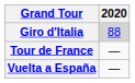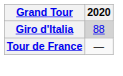 <table class="wikitable plainrowheaders">
 <tr>
 <th scope="col"><a href='#'>Grand Tour</a></th>
 <th scope="col">2020</th>
 </tr>
 <tr style="text-align:center;">
 <th scope="row"> <a href='#'>Giro d'Italia</a></th>
 <td style="background: lightgrey;"><a href='#'>88</a></td>
 </tr>
 <tr style="text-align:center;">
 <th scope="row"> <a href='#'>Tour de France</a></th>
 <td>—</td>
 </tr>
-<tr style="text-align:center;">
-<th scope="row"> <a href='#'>Vuelta a España</a></th>
-<td>—</td>
-</tr>
 </table>
